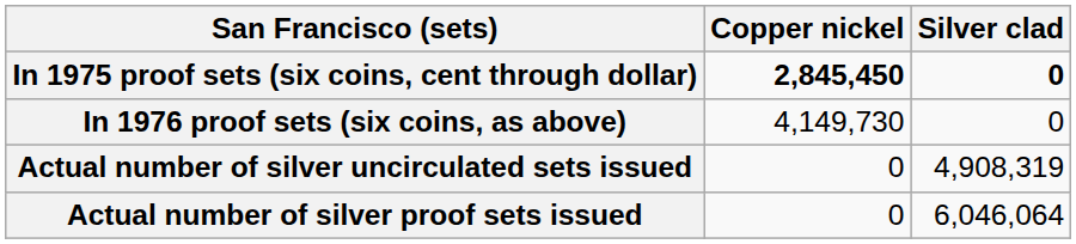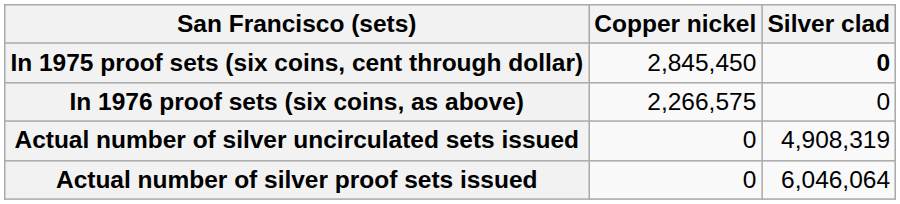 <table class="wikitable plainrowheaders" style="text-align: right;">
 <tr>
 <th scope="col">San Francisco (sets)</th>
 <th scope="col">Copper nickel</th>
 <th scope="col">Silver clad</th>
 </tr>
 <tr>
 <th scope="row">In 1975 proof sets (six coins, cent through dollar)</th>
-<td><strong>2,845,450</strong></td>
+<td>2,845,450</td>
 <td><strong>0</strong></td>
 </tr>
 <tr>
 <th scope="row">In 1976 proof sets (six coins, as above)</th>
-<td>4,149,730</td>
+<td>2,266,575</td>
 <td>0</td>
 </tr>
 <tr>
 <th scope="row">Actual number of silver uncirculated sets issued</th>
 <td>0</td>
 <td>4,908,319</td>
 </tr>
 <tr>
 <th scope="row">Actual number of silver proof sets issued</th>
 <td>0</td>
 <td>6,046,064</td>
 </tr>
 </table>
